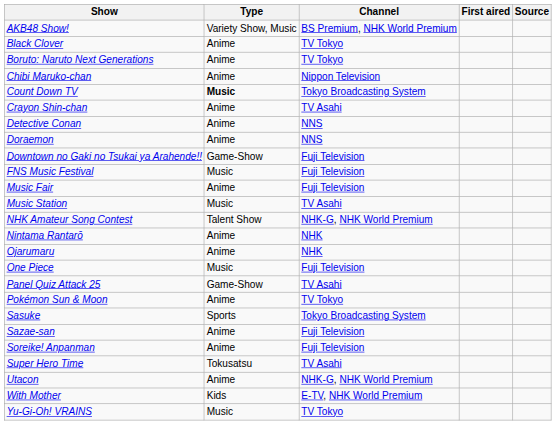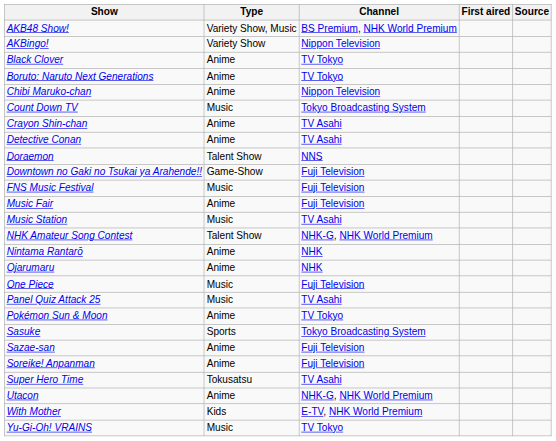 <table class="wikitable sortable">
 <tr>
 <th scope="col">Show</th>
 <th scope="col">Type</th>
 <th scope="col">Channel</th>
 <th scope="col">First aired</th>
 <th class="unsortable" scope="col">Source</th>
 </tr>
 <tr>
 <td><em><a href='#'>AKB48 Show!</a></em></td>
 <td>Variety Show, Music</td>
 <td><a href='#'>BS Premium</a>, <a href='#'>NHK World Premium</a></td>
+<td></td>
+<td></td>
+</tr>
+<tr>
+<td><em><a href='#'>AKBingo!</a></em></td>
+<td>Variety Show</td>
+<td><a href='#'>Nippon Television</a></td>
 <td></td>
 <td></td>
 </tr>
 <tr>
 <td><em><a href='#'>Black Clover</a></em></td>
 <td>Anime</td>
 <td><a href='#'>TV Tokyo</a></td>
 <td></td>
 <td></td>
 </tr>
 <tr>
 <td><em><a href='#'>Boruto: Naruto Next Generations</a></em></td>
 <td>Anime</td>
 <td><a href='#'>TV Tokyo</a></td>
 <td></td>
 <td></td>
 </tr>
 <tr>
 <td><em><a href='#'>Chibi Maruko-chan</a></em></td>
 <td>Anime</td>
 <td><a href='#'>Nippon Television</a></td>
 <td></td>
 <td></td>
 </tr>
 <tr>
 <td><em><a href='#'>Count Down TV</a></em></td>
-<td><strong>Music</strong></td>
+<td>Music</td>
 <td><a href='#'>Tokyo Broadcasting System</a></td>
 <td></td>
 <td></td>
 </tr>
 <tr>
 <td><em><a href='#'>Crayon Shin-chan</a></em></td>
 <td>Anime</td>
 <td><a href='#'>TV Asahi</a></td>
 <td></td>
 <td></td>
 </tr>
 <tr>
 <td><em><a href='#'>Detective Conan</a></em></td>
 <td>Anime</td>
-<td><a href='#'>NNS</a></td>
+<td><a href='#'>TV Asahi</a></td>
 <td></td>
 <td></td>
 </tr>
 <tr>
 <td><em><a href='#'>Doraemon</a></em></td>
-<td>Anime</td>
+<td>Talent Show</td>
 <td><a href='#'>NNS</a></td>
 <td></td>
 <td></td>
 </tr>
 <tr>
 <td><em><a href='#'>Downtown no Gaki no Tsukai ya Arahende!!</a></em></td>
 <td>Game-Show</td>
 <td><a href='#'>Fuji Television</a></td>
 <td></td>
 <td></td>
 </tr>
 <tr>
 <td><em><a href='#'>FNS Music Festival</a></em></td>
 <td>Music</td>
 <td><a href='#'>Fuji Television</a></td>
 <td></td>
 <td></td>
 </tr>
 <tr>
 <td><em><a href='#'>Music Fair</a></em></td>
 <td>Anime</td>
 <td><a href='#'>Fuji Television</a></td>
 <td></td>
 <td></td>
 </tr>
 <tr>
 <td><em><a href='#'>Music Station</a></em></td>
 <td>Music</td>
 <td><a href='#'>TV Asahi</a></td>
 <td></td>
 <td></td>
 </tr>
 <tr>
 <td><em><a href='#'>NHK Amateur Song Contest</a></em></td>
 <td>Talent Show</td>
 <td><a href='#'>NHK-G</a>, <a href='#'>NHK World Premium</a></td>
 <td> </td>
 <td></td>
 </tr>
 <tr>
 <td><em><a href='#'>Nintama Rantarō</a></em></td>
 <td>Anime</td>
 <td><a href='#'>NHK</a></td>
 <td></td>
 <td></td>
 </tr>
 <tr>
 <td><em><a href='#'>Ojarumaru</a></em></td>
 <td>Anime</td>
 <td><a href='#'>NHK</a></td>
 <td></td>
 <td></td>
 </tr>
 <tr>
 <td><em><a href='#'>One Piece</a></em></td>
 <td>Music</td>
 <td><a href='#'>Fuji Television</a></td>
 <td></td>
 <td></td>
 </tr>
 <tr>
 <td><em><a href='#'>Panel Quiz Attack 25</a></em></td>
-<td>Game-Show</td>
+<td>Music</td>
 <td><a href='#'>TV Asahi</a></td>
 <td></td>
 <td></td>
 </tr>
 <tr>
 <td><em><a href='#'>Pokémon Sun & Moon</a></em></td>
 <td>Anime</td>
 <td><a href='#'>TV Tokyo</a></td>
 <td></td>
 <td></td>
 </tr>
 <tr>
 <td><em><a href='#'>Sasuke</a></em></td>
 <td>Sports</td>
 <td><a href='#'>Tokyo Broadcasting System</a></td>
 <td></td>
 <td></td>
 </tr>
 <tr>
 <td><em><a href='#'>Sazae-san</a></em></td>
 <td>Anime</td>
 <td><a href='#'>Fuji Television</a></td>
 <td></td>
 <td></td>
 </tr>
 <tr>
 <td><em><a href='#'>Soreike! Anpanman</a></em></td>
 <td>Anime</td>
 <td><a href='#'>Fuji Television</a></td>
 <td></td>
 <td></td>
 </tr>
 <tr>
 <td><em><a href='#'>Super Hero Time</a></em></td>
 <td>Tokusatsu</td>
 <td><a href='#'>TV Asahi</a></td>
 <td></td>
 <td></td>
 </tr>
 <tr>
 <td><em><a href='#'>Utacon</a></em></td>
 <td>Anime</td>
 <td><a href='#'>NHK-G</a>, <a href='#'>NHK World Premium</a></td>
 <td></td>
 <td></td>
 </tr>
 <tr>
 <td><em><a href='#'>With Mother</a></em></td>
 <td>Kids</td>
 <td><a href='#'>E-TV</a>, <a href='#'>NHK World Premium</a></td>
 <td></td>
 <td></td>
 </tr>
 <tr>
 <td><em><a href='#'>Yu-Gi-Oh! VRAINS</a></em></td>
 <td>Music</td>
 <td><a href='#'>TV Tokyo</a></td>
 <td></td>
 <td></td>
 </tr>
 </table>
